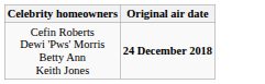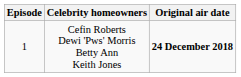 <table class="wikitable" style="text-align:center;">
 <tr>
+<th>Episode</th>
 <th>Celebrity homeowners</th>
 <th>Original air date</th>
 </tr>
 <tr>
+<td>1</td>
 <td>Cefin Roberts<br>Dewi 'Pws' Morris<br>Betty Ann<br>Keith Jones</td>
 <td><strong>24 December 2018</strong></td>
 </tr>
 </table>
